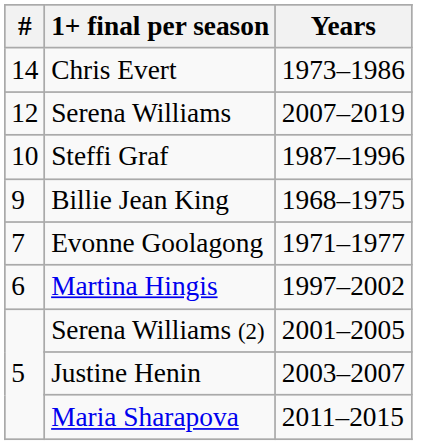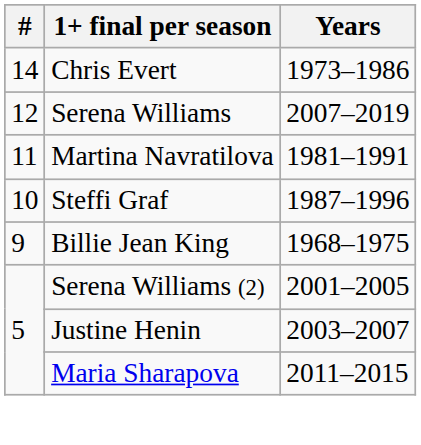 <table class="wikitable">
 <tr>
 <th>#</th>
 <th>1+ final per season</th>
 <th>Years</th>
 </tr>
 <tr>
 <td>14</td>
 <td> Chris Evert</td>
 <td>1973–1986</td>
 </tr>
 <tr>
 <td>12</td>
 <td> Serena Williams</td>
 <td>2007–2019</td>
 </tr>
 <tr>
+<td>11</td>
+<td> Martina Navratilova</td>
+<td>1981–1991</td>
+</tr>
+<tr>
 <td>10</td>
 <td> Steffi Graf</td>
 <td>1987–1996</td>
 </tr>
 <tr>
 <td>9</td>
 <td> Billie Jean King</td>
 <td>1968–1975</td>
-</tr>
-<tr>
-<td>7</td>
-<td> Evonne Goolagong</td>
-<td>1971–1977</td>
-</tr>
-<tr>
-<td>6</td>
-<td> <a href='#'>Martina Hingis</a></td>
-<td>1997–2002</td>
 </tr>
 <tr>
 <td rowspan="3">5</td>
 <td> Serena Williams <small>(2)</small></td>
 <td>2001–2005</td>
 </tr>
 <tr>
 <td> Justine Henin</td>
 <td>2003–2007</td>
 </tr>
 <tr>
 <td> <a href='#'>Maria Sharapova</a></td>
 <td>2011–2015</td>
 </tr>
 </table>
